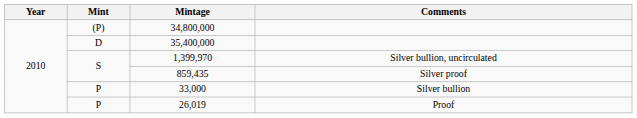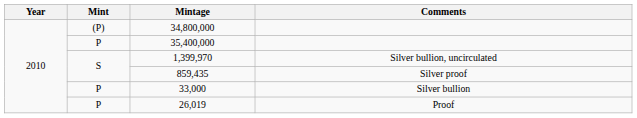 <table class="wikitable sortable" style="min-width:65%; text-align:center;">
 <tr>
 <th width="10%">Year</th>
 <th width="10%">Mint</th>
 <th width="20%">Mintage</th>
 <th width="60%">Comments</th>
 </tr>
 <tr>
 <td rowspan="6">2010</td>
 <td>(P)</td>
 <td>34,800,000</td>
 <td></td>
 </tr>
 <tr>
-<td>D</td>
+<td>P</td>
 <td>35,400,000</td>
 <td></td>
 </tr>
 <tr>
 <td rowspan="2">S</td>
 <td>1,399,970</td>
 <td>Silver bullion, uncirculated</td>
 </tr>
 <tr>
 <td>859,435</td>
 <td>Silver proof</td>
 </tr>
 <tr>
 <td>P</td>
 <td>33,000</td>
 <td>Silver bullion</td>
 </tr>
 <tr>
 <td>P</td>
 <td>26,019</td>
 <td>Proof</td>
 </tr>
 </table>
